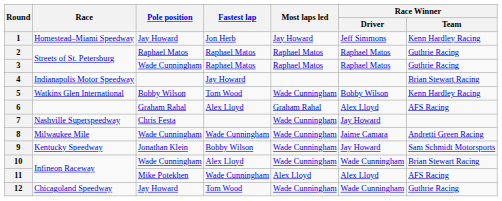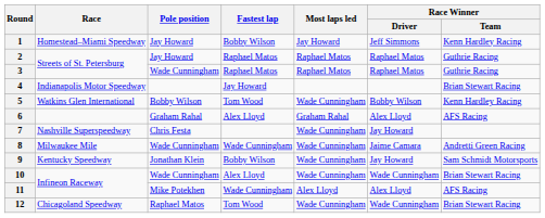 <table class="wikitable" style="font-size: 85%">
 <tr>
 <th rowspan="2">Round</th>
 <th rowspan="2">Race</th>
 <th rowspan="2"><a href='#'>Pole position</a></th>
 <th rowspan="2"><a href='#'>Fastest lap</a></th>
 <th rowspan="2">Most laps led</th>
 <th colspan="2">Race Winner</th>
 </tr>
 <tr>
 <th>Driver</th>
 <th>Team</th>
 </tr>
 <tr>
 <th>1</th>
 <td><a href='#'>Homestead–Miami Speedway</a></td>
 <td> <a href='#'>Jay Howard</a></td>
-<td> <a href='#'>Jon Herb</a></td>
+<td> <a href='#'>Bobby Wilson</a></td>
 <td> <a href='#'>Jay Howard</a></td>
 <td> <a href='#'>Jeff Simmons</a></td>
 <td><a href='#'>Kenn Hardley Racing</a></td>
 </tr>
 <tr>
 <th>2</th>
 <td rowspan="2"><a href='#'>Streets of St. Petersburg</a></td>
-<td> <a href='#'>Raphael Matos</a></td>
+<td> <a href='#'>Jay Howard</a></td>
 <td> <a href='#'>Raphael Matos</a></td>
 <td> <a href='#'>Raphael Matos</a></td>
 <td> <a href='#'>Raphael Matos</a></td>
 <td><a href='#'>Guthrie Racing</a></td>
 </tr>
 <tr>
 <th>3</th>
 <td> <a href='#'>Wade Cunningham</a></td>
 <td> <a href='#'>Raphael Matos</a></td>
 <td> <a href='#'>Raphael Matos</a></td>
 <td> <a href='#'>Raphael Matos</a></td>
 <td><a href='#'>Guthrie Racing</a></td>
 </tr>
 <tr>
 <th>4</th>
 <td><a href='#'>Indianapolis Motor Speedway</a></td>
 <td></td>
 <td> <a href='#'>Jay Howard</a></td>
 <td></td>
 <td></td>
 <td><a href='#'>Brian Stewart Racing</a></td>
 </tr>
 <tr>
 <th>5</th>
 <td><a href='#'>Watkins Glen International</a></td>
 <td> <a href='#'>Bobby Wilson</a></td>
 <td> <a href='#'>Tom Wood</a></td>
 <td> <a href='#'>Wade Cunningham</a></td>
 <td> <a href='#'>Bobby Wilson</a></td>
 <td><a href='#'>Kenn Hardley Racing</a></td>
 </tr>
 <tr>
 <th>6</th>
 <td></td>
 <td> <a href='#'>Graham Rahal</a></td>
 <td> <a href='#'>Alex Lloyd</a></td>
 <td> <a href='#'>Graham Rahal</a></td>
 <td> <a href='#'>Alex Lloyd</a></td>
 <td><a href='#'>AFS Racing</a></td>
 </tr>
 <tr>
 <th>7</th>
 <td><a href='#'>Nashville Superspeedway</a></td>
 <td> <a href='#'>Chris Festa</a></td>
 <td></td>
 <td> <a href='#'>Wade Cunningham</a></td>
 <td> <a href='#'>Jay Howard</a></td>
 <td></td>
 </tr>
 <tr>
 <th>8</th>
 <td><a href='#'>Milwaukee Mile</a></td>
 <td> <a href='#'>Wade Cunningham</a></td>
 <td> <a href='#'>Wade Cunningham</a></td>
 <td> <a href='#'>Wade Cunningham</a></td>
 <td> <a href='#'>Jaime Camara</a></td>
 <td><a href='#'>Andretti Green Racing</a></td>
 </tr>
 <tr>
 <th>9</th>
 <td><a href='#'>Kentucky Speedway</a></td>
 <td> <a href='#'>Jonathan Klein</a></td>
 <td> <a href='#'>Bobby Wilson</a></td>
 <td> <a href='#'>Wade Cunningham</a></td>
 <td> <a href='#'>Jay Howard</a></td>
 <td><a href='#'>Sam Schmidt Motorsports</a></td>
 </tr>
 <tr>
 <th>10</th>
 <td rowspan="2"><a href='#'>Infineon Raceway</a></td>
 <td> <a href='#'>Wade Cunningham</a></td>
 <td> <a href='#'>Alex Lloyd</a></td>
 <td> <a href='#'>Wade Cunningham</a></td>
 <td> <a href='#'>Wade Cunningham</a></td>
 <td><a href='#'>Brian Stewart Racing</a></td>
 </tr>
 <tr>
 <th>11</th>
 <td> <a href='#'>Mike Potekhen</a></td>
 <td> <a href='#'>Wade Cunningham</a></td>
 <td> <a href='#'>Alex Lloyd</a></td>
 <td> <a href='#'>Alex Lloyd</a></td>
 <td><a href='#'>AFS Racing</a></td>
 </tr>
 <tr>
 <th>12</th>
 <td><a href='#'>Chicagoland Speedway</a></td>
-<td> <a href='#'>Jay Howard</a></td>
+<td> <a href='#'>Raphael Matos</a></td>
 <td> <a href='#'>Tom Wood</a></td>
 <td> <a href='#'>Wade Cunningham</a></td>
 <td> <a href='#'>Wade Cunningham</a></td>
-<td><a href='#'>Guthrie Racing</a></td>
+<td><a href='#'>Brian Stewart Racing</a></td>
 </tr>
 </table>
